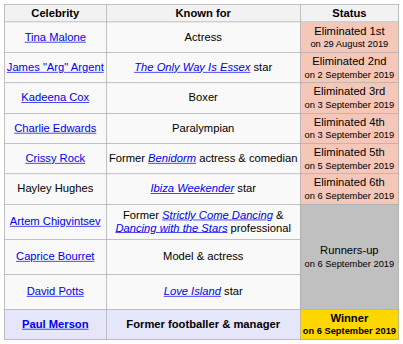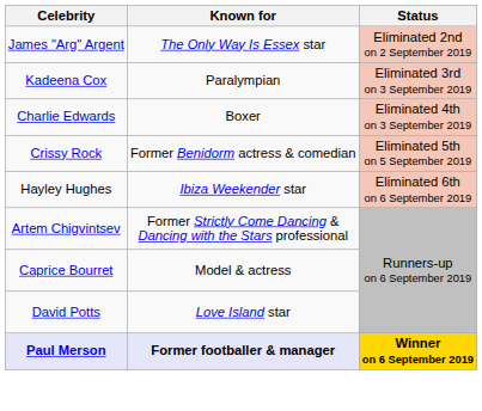 <table class="wikitable" style="margin: auto; text-align: center">
 <tr>
 <th>Celebrity</th>
 <th>Known for</th>
 <th>Status</th>
-</tr>
-<tr>
-<td><a href='#'>Tina Malone</a></td>
-<td>Actress</td>
-<td style="background:#f4c7b8;">Eliminated 1st<br><small>on 29 August 2019</small></td>
 </tr>
 <tr>
 <td><a href='#'>James "Arg" Argent</a></td>
 <td><em><a href='#'>The Only Way Is Essex</a></em> star</td>
 <td style="background:#f4c7b8;">Eliminated 2nd<br><small>on 2 September 2019</small></td>
 </tr>
 <tr>
 <td><a href='#'>Kadeena Cox</a></td>
-<td>Boxer</td>
+<td>Paralympian</td>
 <td style="background:#f4c7b8;">Eliminated 3rd<br><small>on 3 September 2019</small></td>
 </tr>
 <tr>
 <td><a href='#'>Charlie Edwards</a></td>
-<td>Paralympian</td>
+<td>Boxer</td>
 <td style="background:#f4c7b8;">Eliminated 4th<br><small>on 3 September 2019</small></td>
 </tr>
 <tr>
 <td><a href='#'>Crissy Rock</a></td>
 <td>Former <em><a href='#'>Benidorm</a></em> actress & comedian</td>
 <td style="background:#f4c7b8;">Eliminated 5th<br><small>on 5 September 2019</small></td>
 </tr>
 <tr>
 <td>Hayley Hughes</td>
 <td><em><a href='#'>Ibiza Weekender</a></em> star</td>
 <td style="background:#f4c7b8;">Eliminated 6th<br><small>on 6 September 2019</small></td>
 </tr>
 <tr style="height:50px">
 <td><a href='#'>Artem Chigvintsev</a></td>
 <td>Former <em><a href='#'>Strictly Come Dancing</a></em> & <br><em><a href='#'>Dancing with the Stars</a></em> professional</td>
 <td style=background:silver rowspan=3>Runners-up<br><small>on 6 September 2019</small></td>
 </tr>
 <tr style="height:50px">
 <td><a href='#'>Caprice Bourret</a></td>
 <td>Model & actress</td>
 </tr>
 <tr style="height:50px">
 <td><a href='#'>David Potts</a></td>
 <td><em><a href='#'>Love Island</a></em> star</td>
 </tr>
 <tr>
 <td style="background:lavender;"><strong><a href='#'>Paul Merson</a></strong></td>
 <td style="background:lavender;"><strong>Former footballer & manager</strong></td>
 <td style=background:gold><strong>Winner<br><small>on 6 September 2019</small></strong></td>
 </tr>
 </table>
